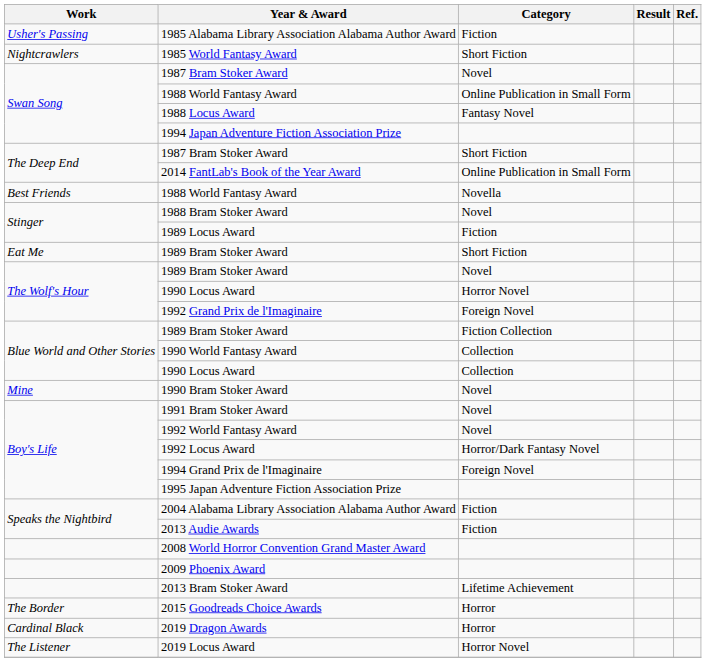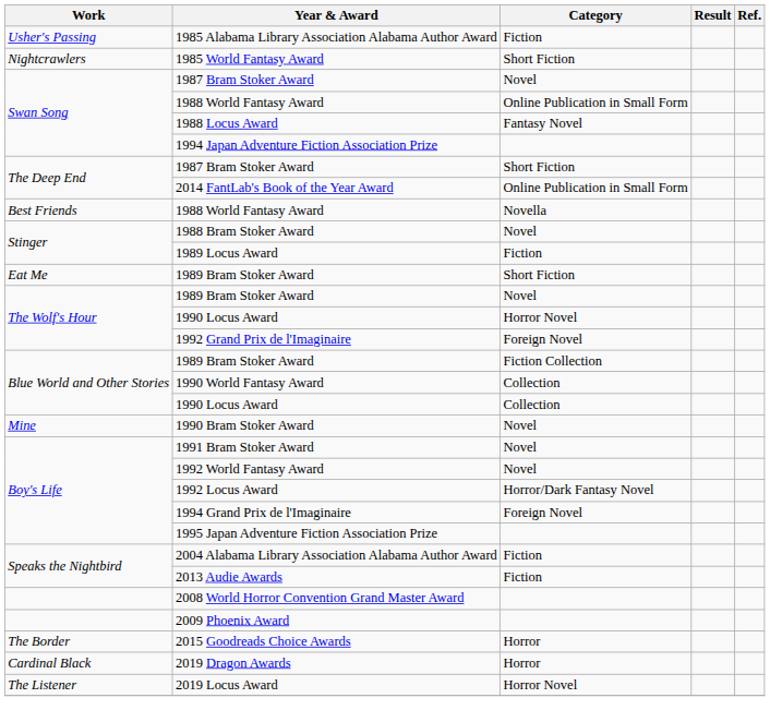 <table class="wikitable">
 <tr>
 <th>Work</th>
 <th>Year & Award</th>
 <th>Category</th>
 <th>Result</th>
 <th>Ref.</th>
 </tr>
 <tr>
 <td rowspan="1"><em><a href='#'>Usher's Passing</a></em></td>
 <td>1985 Alabama Library Association Alabama Author Award</td>
 <td>Fiction</td>
 <td></td>
 <td></td>
 </tr>
 <tr>
 <td rowspan="1"><em>Nightcrawlers</em></td>
 <td>1985 <a href='#'>World Fantasy Award</a></td>
 <td>Short Fiction</td>
 <td></td>
 <td></td>
 </tr>
 <tr>
 <td rowspan="4"><em><a href='#'>Swan Song</a></em></td>
 <td>1987 <a href='#'>Bram Stoker Award</a></td>
 <td>Novel</td>
 <td></td>
 <td></td>
 </tr>
 <tr>
 <td>1988 World Fantasy Award</td>
 <td>Online Publication in Small Form</td>
 <td></td>
 <td></td>
 </tr>
 <tr>
 <td>1988 <a href='#'>Locus Award</a></td>
 <td>Fantasy Novel</td>
 <td></td>
 <td></td>
 </tr>
 <tr>
 <td>1994 <a href='#'>Japan Adventure Fiction Association Prize</a></td>
 <td></td>
 <td></td>
 <td></td>
 </tr>
 <tr>
 <td rowspan="2"><em>The Deep End</em></td>
 <td>1987 Bram Stoker Award</td>
 <td>Short Fiction</td>
 <td></td>
 <td></td>
 </tr>
 <tr>
 <td>2014 <a href='#'>FantLab's Book of the Year Award</a></td>
 <td>Online Publication in Small Form</td>
 <td></td>
 <td></td>
 </tr>
 <tr>
 <td rowspan="1"><em>Best Friends</em></td>
 <td>1988 World Fantasy Award</td>
 <td>Novella</td>
 <td></td>
 <td></td>
 </tr>
 <tr>
 <td rowspan="2"><em>Stinger</em></td>
 <td>1988 Bram Stoker Award</td>
 <td>Novel</td>
 <td></td>
 <td></td>
 </tr>
 <tr>
 <td>1989 Locus Award</td>
 <td>Fiction</td>
 <td></td>
 <td></td>
 </tr>
 <tr>
 <td rowspan="1"><em>Eat Me</em></td>
 <td>1989 Bram Stoker Award</td>
 <td>Short Fiction</td>
 <td></td>
 <td></td>
 </tr>
 <tr>
 <td rowspan="3"><em><a href='#'>The Wolf's Hour</a></em></td>
 <td>1989 Bram Stoker Award</td>
 <td>Novel</td>
 <td></td>
 <td></td>
 </tr>
 <tr>
 <td>1990 Locus Award</td>
 <td>Horror Novel</td>
 <td></td>
 <td></td>
 </tr>
 <tr>
 <td>1992 <a href='#'>Grand Prix de l'Imaginaire</a></td>
 <td>Foreign Novel</td>
 <td></td>
 <td></td>
 </tr>
 <tr>
 <td rowspan="3"><em>Blue World and Other Stories</em></td>
 <td>1989 Bram Stoker Award</td>
 <td>Fiction Collection</td>
 <td></td>
 <td></td>
 </tr>
 <tr>
 <td>1990 World Fantasy Award</td>
 <td>Collection</td>
 <td></td>
 <td></td>
 </tr>
 <tr>
 <td>1990 Locus Award</td>
 <td>Collection</td>
 <td></td>
 <td></td>
 </tr>
 <tr>
 <td rowspan="1"><em><a href='#'>Mine</a></em></td>
 <td>1990 Bram Stoker Award</td>
 <td>Novel</td>
 <td></td>
 <td></td>
 </tr>
 <tr>
 <td rowspan="5"><em><a href='#'>Boy's Life</a></em></td>
 <td>1991 Bram Stoker Award</td>
 <td>Novel</td>
 <td></td>
 <td></td>
 </tr>
 <tr>
 <td>1992 World Fantasy Award</td>
 <td>Novel</td>
 <td></td>
 <td></td>
 </tr>
 <tr>
 <td>1992 Locus Award</td>
 <td>Horror/Dark Fantasy Novel</td>
 <td></td>
 <td></td>
 </tr>
 <tr>
 <td>1994 Grand Prix de l'Imaginaire</td>
 <td>Foreign Novel</td>
 <td></td>
 <td></td>
 </tr>
 <tr>
 <td>1995 Japan Adventure Fiction Association Prize</td>
 <td></td>
 <td></td>
 <td></td>
 </tr>
 <tr>
 <td rowspan="2"><em>Speaks the Nightbird</em></td>
 <td>2004 Alabama Library Association Alabama Author Award</td>
 <td>Fiction</td>
 <td></td>
 <td></td>
 </tr>
 <tr>
 <td>2013 <a href='#'>Audie Awards</a></td>
 <td>Fiction</td>
 <td></td>
 <td></td>
 </tr>
 <tr>
 <td rowspan="1"></td>
 <td>2008 <a href='#'>World Horror Convention Grand Master Award</a></td>
 <td></td>
 <td></td>
 <td></td>
 </tr>
 <tr>
 <td rowspan="1"></td>
 <td>2009 <a href='#'>Phoenix Award</a></td>
 <td></td>
 <td></td>
 <td></td>
 </tr>
 <tr>
-<td rowspan="1"></td>
-<td>2013 Bram Stoker Award</td>
-<td>Lifetime Achievement</td>
-<td></td>
-<td></td>
-</tr>
-<tr>
 <td rowspan="1"><em>The Border</em></td>
 <td>2015 <a href='#'>Goodreads Choice Awards</a></td>
 <td>Horror</td>
 <td></td>
 <td></td>
 </tr>
 <tr>
 <td rowspan="1"><em>Cardinal Black</em></td>
 <td>2019 <a href='#'>Dragon Awards</a></td>
 <td>Horror</td>
 <td></td>
 <td></td>
 </tr>
 <tr>
 <td rowspan="1"><em>The Listener</em></td>
 <td>2019 Locus Award</td>
 <td>Horror Novel</td>
 <td></td>
 <td></td>
 </tr>
 <tr>
 </tr>
 </table>
